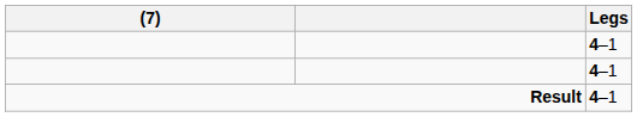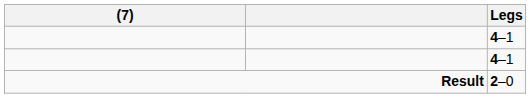 <table class="wikitable">
 <tr>
 <th width=270> (7)</th>
 <th width=270></th>
 <th>Legs</th>
 </tr>
 <tr>
 <td></td>
 <td></td>
 <td><strong>4</strong>–1</td>
 </tr>
 <tr>
 <td></td>
 <td></td>
 <td><strong>4</strong>–1</td>
 </tr>
 <tr>
 <td colspan="2" align="right"><strong>Result</strong></td>
-<td><strong>4</strong>–1</td>
+<td><strong>2</strong>–0</td>
 </tr>
 </table>
